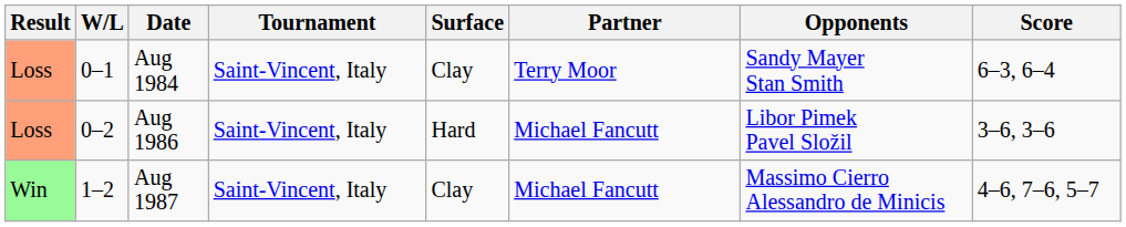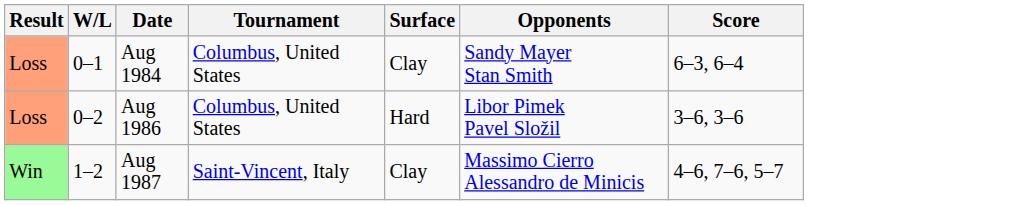 <table class="sortable wikitable">
 <tr>
 <th>Result</th>
 <th>W/L</th>
 <th style="width:50px">Date</th>
 <th style="width:150px">Tournament</th>
 <th style="width:50px">Surface</th>
-<th style="width:160px">Partner</th>
 <th style="width:160px">Opponents</th>
 <th style="width:100px" class="unsortable">Score</th>
 </tr>
 <tr>
 <td style="background:#ffa07a;">Loss</td>
 <td>0–1</td>
 <td>Aug 1984</td>
-<td><a href='#'>Saint-Vincent</a>, Italy</td>
+<td><a href='#'>Columbus</a>, United States</td>
 <td>Clay</td>
-<td> <a href='#'>Terry Moor</a></td>
 <td> <a href='#'>Sandy Mayer</a><br> <a href='#'>Stan Smith</a></td>
 <td>6–3, 6–4</td>
 </tr>
 <tr>
 <td style="background:#ffa07a;">Loss</td>
 <td>0–2</td>
 <td>Aug 1986</td>
-<td><a href='#'>Saint-Vincent</a>, Italy</td>
+<td><a href='#'>Columbus</a>, United States</td>
 <td>Hard</td>
-<td> <a href='#'>Michael Fancutt</a></td>
 <td> <a href='#'>Libor Pimek</a><br> <a href='#'>Pavel Složil</a></td>
 <td>3–6, 3–6</td>
 </tr>
 <tr>
 <td style="background:#98fb98;">Win</td>
 <td>1–2</td>
 <td>Aug 1987</td>
 <td><a href='#'>Saint-Vincent</a>, Italy</td>
 <td>Clay</td>
-<td> <a href='#'>Michael Fancutt</a></td>
 <td> <a href='#'>Massimo Cierro</a><br> <a href='#'>Alessandro de Minicis</a></td>
 <td>4–6, 7–6, 5–7</td>
 </tr>
 </table>
